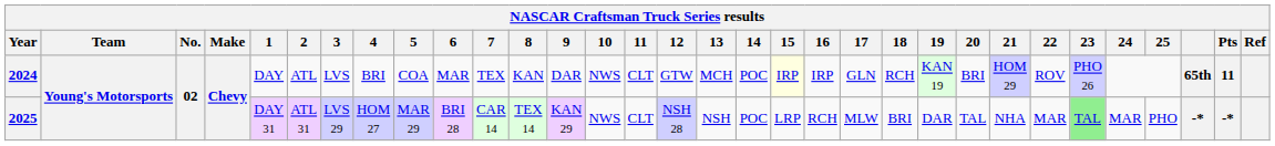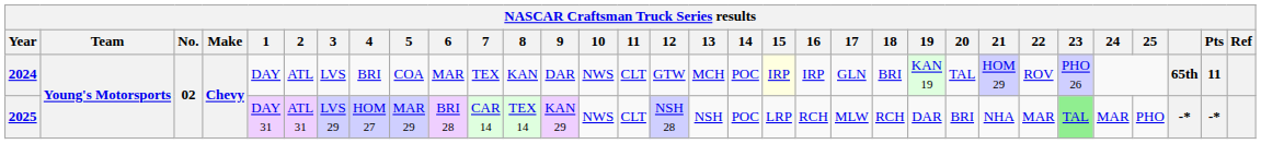 <table class="wikitable" style="text-align:center; font-size:75%">
 <tr>
 <th colspan=32><a href='#'>NASCAR Craftsman Truck Series</a> results</th>
 </tr>
 <tr>
 <th>Year</th>
 <th>Team</th>
 <th>No.</th>
 <th>Make</th>
 <th>1</th>
 <th>2</th>
 <th>3</th>
 <th>4</th>
 <th>5</th>
 <th>6</th>
 <th>7</th>
 <th>8</th>
 <th>9</th>
 <th>10</th>
 <th>11</th>
 <th>12</th>
 <th>13</th>
 <th>14</th>
 <th>15</th>
 <th>16</th>
 <th>17</th>
 <th>18</th>
 <th>19</th>
 <th>20</th>
 <th>21</th>
 <th>22</th>
 <th>23</th>
 <th>24</th>
 <th>25</th>
 <th></th>
 <th>Pts</th>
 <th>Ref</th>
 </tr>
 <tr>
 <th><a href='#'>2024</a></th>
 <th rowspan=2><a href='#'>Young's Motorsports</a></th>
 <th rowspan=2>02</th>
 <th rowspan=2><a href='#'>Chevy</a></th>
 <td><a href='#'>DAY</a></td>
 <td><a href='#'>ATL</a></td>
 <td><a href='#'>LVS</a></td>
 <td><a href='#'>BRI</a></td>
 <td><a href='#'>COA</a></td>
 <td><a href='#'>MAR</a></td>
 <td><a href='#'>TEX</a></td>
 <td><a href='#'>KAN</a></td>
 <td><a href='#'>DAR</a></td>
 <td><a href='#'>NWS</a></td>
 <td><a href='#'>CLT</a></td>
 <td><a href='#'>GTW</a></td>
 <td><a href='#'>MCH</a></td>
 <td><a href='#'>POC</a></td>
 <td style="background: lightyellow;"><a href='#'>IRP</a></td>
 <td><a href='#'>IRP</a></td>
 <td><a href='#'>GLN</a></td>
-<td><a href='#'>RCH</a></td>
+<td><a href='#'>BRI</a></td>
 <td style="background:#DFFFDF;"><a href='#'>KAN</a><br><small>19</small></td>
-<td><a href='#'>BRI</a></td>
+<td><a href='#'>TAL</a></td>
 <td style="background:#CFCFFF;"><a href='#'>HOM</a><br><small>29</small></td>
 <td><a href='#'>ROV</a></td>
 <td style="background:#CFCFFF;"><a href='#'>PHO</a><br><small>26</small></td>
 <td colspan=2></td>
 <th>65th</th>
 <th>11</th>
 <th></th>
 </tr>
 <tr>
 <th><a href='#'>2025</a></th>
 <td style="background:#EFCFFF;"><a href='#'>DAY</a><br><small>31</small></td>
 <td style="background:#EFCFFF;"><a href='#'>ATL</a><br><small>31</small></td>
 <td style="background:#CFCFFF;"><a href='#'>LVS</a><br><small>29</small></td>
 <td style="background:#CFCFFF;"><a href='#'>HOM</a><br><small>27</small></td>
 <td style="background:#CFCFFF;"><a href='#'>MAR</a><br><small>29</small></td>
 <td style="background:#EFCFFF;"><a href='#'>BRI</a><br><small>28</small></td>
 <td style="background:#DFFFDF;"><a href='#'>CAR</a><br><small>14</small></td>
 <td style="background:#DFFFDF;"><a href='#'>TEX</a><br><small>14</small></td>
 <td style="background:#EFCFFF;"><a href='#'>KAN</a><br><small>29</small></td>
 <td><a href='#'>NWS</a></td>
 <td><a href='#'>CLT</a></td>
 <td style="background:#CFCFFF;"><a href='#'>NSH</a><br><small>28</small></td>
 <td><a href='#'>NSH</a></td>
 <td><a href='#'>POC</a></td>
 <td><a href='#'>LRP</a></td>
 <td><a href='#'>RCH</a></td>
 <td><a href='#'>MLW</a></td>
+<td><a href='#'>RCH</a></td>
+<td><a href='#'>DAR</a></td>
 <td><a href='#'>BRI</a></td>
-<td><a href='#'>DAR</a></td>
-<td><a href='#'>TAL</a></td>
 <td><a href='#'>NHA</a></td>
 <td><a href='#'>MAR</a></td>
 <td style="background: lightgreen;"><a href='#'>TAL</a></td>
 <td><a href='#'>MAR</a></td>
 <td><a href='#'>PHO</a></td>
 <th>-*</th>
 <th>-*</th>
 <th></th>
 </tr>
 </table>
